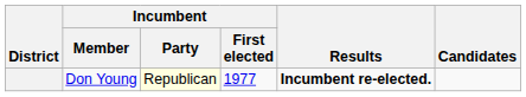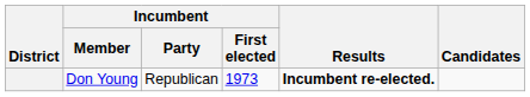 <table class=wikitable>
 <tr valign=bottom>
 <th rowspan=2>District</th>
 <th colspan=3>Incumbent</th>
 <th rowspan=2>Results</th>
 <th rowspan=2>Candidates</th>
 </tr>
 <tr>
 <th>Member</th>
 <th>Party</th>
 <th>First<br>elected</th>
 </tr>
 <tr>
 <th></th>
 <td><a href='#'>Don Young</a></td>
-<td style="background: lightyellow;">Republican</td>
-<td><a href='#'>1977 </a></td>
+<td>Republican</td>
+<td><a href='#'>1973 </a></td>
 <td><strong>Incumbent re-elected.</strong></td>
 <td nowrap></td>
 </tr>
 </table>
